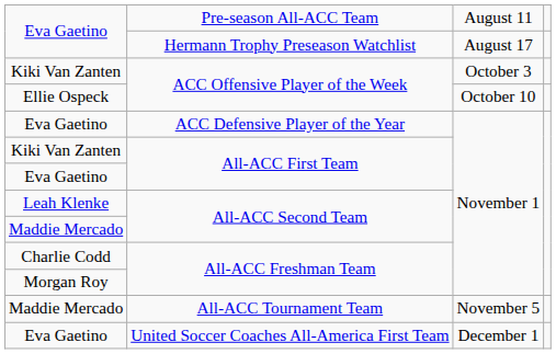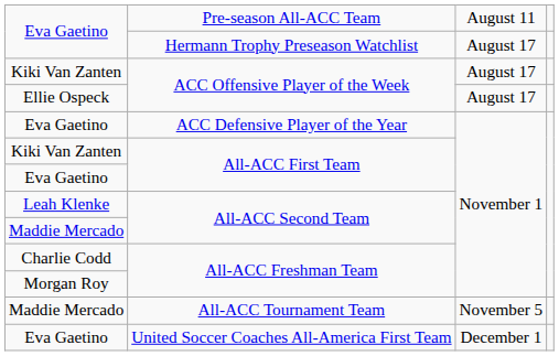 <table class="wikitable sortable" style="text-align: center">
 <tr>
 <td rowspan=2><a href='#'>Eva Gaetino</a></td>
 <td><a href='#'>Pre-season All-ACC Team</a></td>
 <td>August 11</td>
 <td></td>
 </tr>
 <tr>
 <td><a href='#'>Hermann Trophy Preseason Watchlist</a></td>
 <td>August 17</td>
 <td></td>
 </tr>
 <tr>
 <td>Kiki Van Zanten</td>
 <td rowspan=2><a href='#'>ACC Offensive Player of the Week</a></td>
-<td>October 3</td>
+<td>August 17</td>
 <td></td>
 </tr>
 <tr>
 <td>Ellie Ospeck</td>
-<td>October 10</td>
+<td>August 17</td>
 <td></td>
 </tr>
 <tr>
 <td>Eva Gaetino</td>
 <td><a href='#'>ACC Defensive Player of the Year</a></td>
 <td rowspan=7>November 1</td>
 <td rowspan=7></td>
 </tr>
 <tr>
 <td>Kiki Van Zanten</td>
 <td rowspan=2><a href='#'>All-ACC First Team</a></td>
 </tr>
 <tr>
 <td>Eva Gaetino</td>
 </tr>
 <tr>
 <td><a href='#'>Leah Klenke</a></td>
 <td rowspan=2><a href='#'>All-ACC Second Team</a></td>
 </tr>
 <tr>
 <td><a href='#'>Maddie Mercado</a></td>
 </tr>
 <tr>
 <td>Charlie Codd</td>
 <td rowspan=2><a href='#'>All-ACC Freshman Team</a></td>
 </tr>
 <tr>
 <td>Morgan Roy</td>
 </tr>
 <tr>
 <td>Maddie Mercado</td>
 <td><a href='#'>All-ACC Tournament Team</a></td>
 <td>November 5</td>
 <td></td>
 </tr>
 <tr>
 <td>Eva Gaetino</td>
 <td><a href='#'>United Soccer Coaches All-America First Team</a></td>
 <td>December 1</td>
 <td></td>
 </tr>
 </table>
